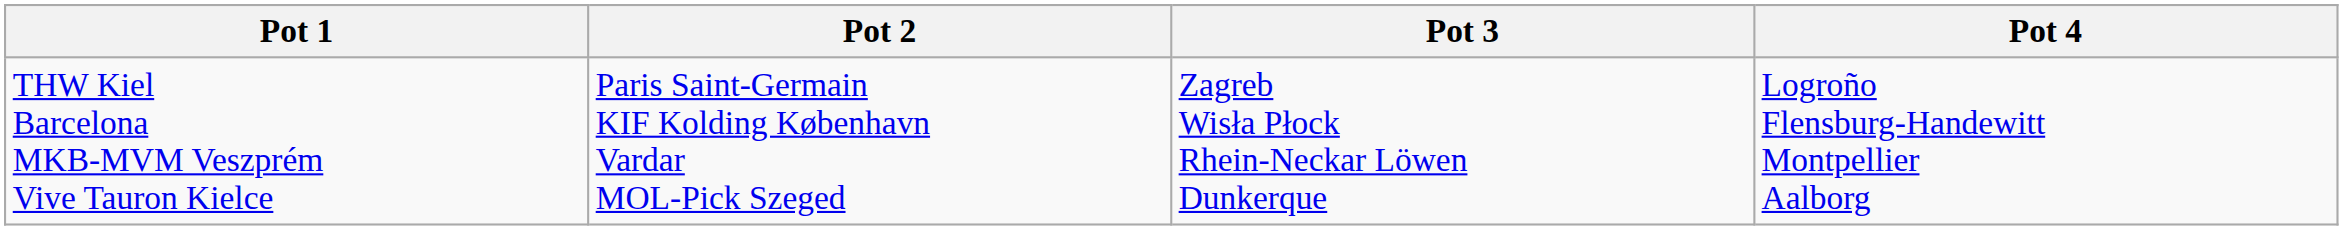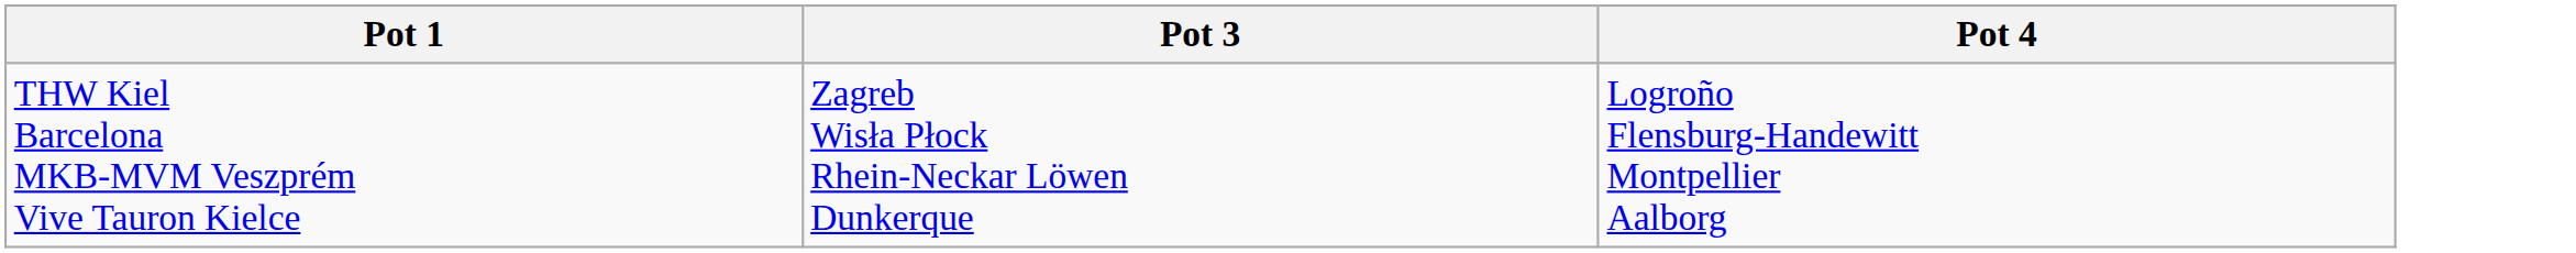 <table class="wikitable">
 <tr>
 <th width=15%>Pot 1</th>
-<th width=15%>Pot 2</th>
 <th width=15%>Pot 3</th>
 <th width=15%>Pot 4</th>
 </tr>
 <tr>
 <td valign="top"> <a href='#'>THW Kiel</a><br> <a href='#'>Barcelona</a><br> <a href='#'>MKB-MVM Veszprém</a><br> <a href='#'>Vive Tauron Kielce</a></td>
-<td valign="top"> <a href='#'>Paris Saint-Germain</a><br> <a href='#'>KIF Kolding København</a><br> <a href='#'>Vardar</a><br> <a href='#'>MOL-Pick Szeged</a></td>
 <td valign="top"> <a href='#'>Zagreb</a><br> <a href='#'>Wisła Płock</a><br> <a href='#'>Rhein-Neckar Löwen</a><br> <a href='#'>Dunkerque</a></td>
 <td valign="top"> <a href='#'>Logroño</a><br> <a href='#'>Flensburg-Handewitt</a><br> <a href='#'>Montpellier</a><br> <a href='#'>Aalborg</a></td>
 </tr>
 </table>
